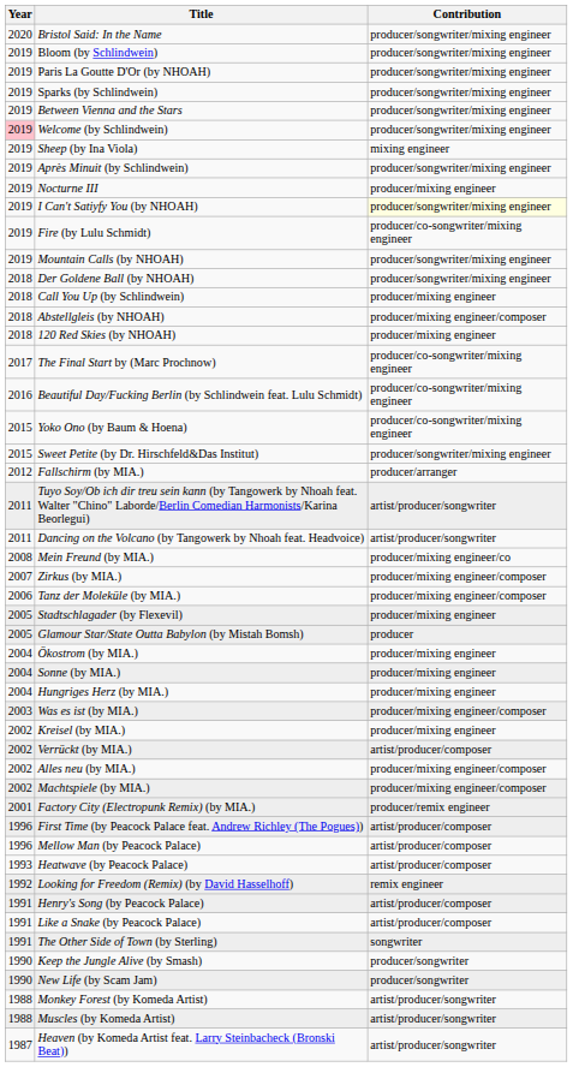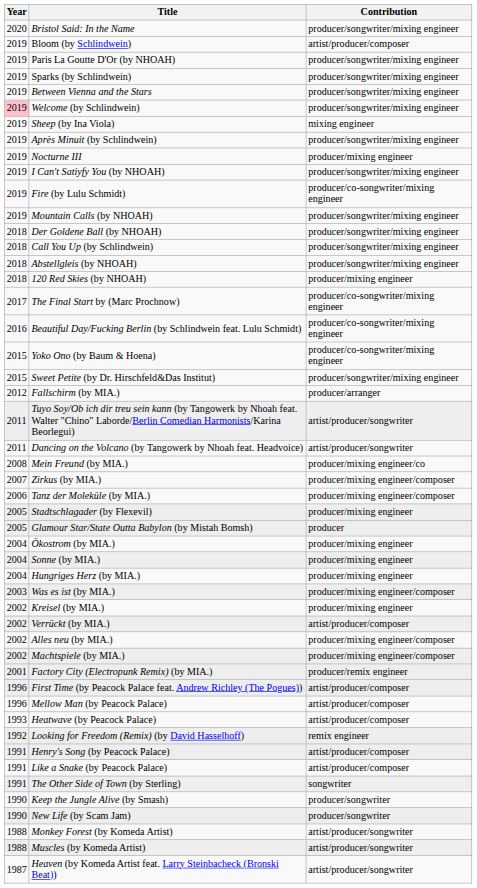 <table class="wikitable">
 <tr>
 <th style="width:2em">Year</th>
 <th style="width:27em">Title</th>
 <th style="width:16em">Contribution</th>
 </tr>
 <tr>
 <td>2020</td>
 <td><em>Bristol Said: In the Name</em></td>
 <td>producer/songwriter/mixing engineer</td>
 </tr>
 <tr>
 <td>2019</td>
 <td>Bloom (by <a href='#'>Schlindwein</a>)</td>
-<td>producer/songwriter/mixing engineer</td>
+<td>artist/producer/composer</td>
 </tr>
 <tr>
 <td>2019</td>
 <td>Paris La Goutte D'Or (by NHOAH)</td>
 <td>producer/songwriter/mixing engineer</td>
 </tr>
 <tr>
 <td>2019</td>
 <td>Sparks (by Schlindwein)</td>
 <td>producer/songwriter/mixing engineer</td>
 </tr>
 <tr>
 <td>2019</td>
 <td><em>Between Vienna and the Stars</em></td>
 <td>producer/songwriter/mixing engineer</td>
 </tr>
 <tr>
 <td style="background: pink;">2019</td>
 <td><em>Welcome</em> (by Schlindwein)</td>
 <td>producer/songwriter/mixing engineer</td>
 </tr>
 <tr>
 <td>2019</td>
 <td><em>Sheep</em> (by Ina Viola)</td>
 <td>mixing engineer</td>
 </tr>
 <tr>
 <td>2019</td>
 <td><em>Après Minuit</em> (by Schlindwein)</td>
 <td>producer/songwriter/mixing engineer</td>
 </tr>
 <tr>
 <td>2019</td>
 <td><em>Nocturne III</em></td>
 <td>producer/mixing engineer</td>
 </tr>
 <tr>
 <td>2019</td>
 <td><em>I Can't Satiyfy You</em> (by NHOAH)</td>
-<td style="background: lightyellow;">producer/songwriter/mixing engineer</td>
+<td>producer/songwriter/mixing engineer</td>
 </tr>
 <tr>
 <td>2019</td>
 <td><em>Fire</em> (by Lulu Schmidt)</td>
 <td>producer/co-songwriter/mixing engineer</td>
 </tr>
 <tr>
 <td>2019</td>
 <td><em>Mountain Calls</em> (by NHOAH)</td>
 <td>producer/songwriter/mixing engineer</td>
 </tr>
 <tr>
 <td>2018</td>
 <td><em>Der Goldene Ball</em> (by NHOAH)</td>
 <td>producer/songwriter/mixing engineer</td>
 </tr>
 <tr>
 <td>2018</td>
 <td><em>Call You Up</em> (by Schlindwein)</td>
-<td>producer/mixing engineer</td>
+<td>producer/songwriter/mixing engineer</td>
 </tr>
 <tr>
 <td>2018</td>
 <td><em>Abstellgleis</em> (by NHOAH)</td>
-<td>producer/mixing engineer/composer</td>
+<td>producer/songwriter/mixing engineer</td>
 </tr>
 <tr>
 <td>2018</td>
 <td><em>120 Red Skies</em> (by NHOAH)</td>
 <td>producer/mixing engineer</td>
 </tr>
 <tr>
 <td>2017</td>
 <td><em>The Final Start</em> by (Marc Prochnow)</td>
 <td>producer/co-songwriter/mixing engineer</td>
 </tr>
 <tr>
 <td>2016</td>
 <td><em>Beautiful Day/Fucking Berlin</em> (by Schlindwein feat. Lulu Schmidt)</td>
 <td>producer/co-songwriter/mixing engineer</td>
 </tr>
 <tr>
 <td>2015</td>
 <td><em>Yoko Ono</em> (by Baum & Hoena)</td>
 <td>producer/co-songwriter/mixing engineer</td>
 </tr>
 <tr>
 <td>2015</td>
 <td><em>Sweet Petite</em> (by Dr. Hirschfeld&Das Institut)</td>
 <td>producer/songwriter/mixing engineer</td>
 </tr>
 <tr>
 <td>2012</td>
 <td><em>Fallschirm</em> (by MIA.)</td>
 <td>producer/arranger</td>
 </tr>
 <tr bgcolor="#eeeeee">
 <td>2011</td>
 <td><em>Tuyo Soy/Ob ich dir treu sein kann</em> (by Tangowerk by Nhoah feat. Walter "Chino" Laborde/<a href='#'>Berlin Comedian Harmonists</a>/Karina Beorlegui)</td>
 <td>artist/producer/songwriter</td>
 </tr>
 <tr>
 <td>2011</td>
 <td><em>Dancing on the Volcano</em> (by Tangowerk by Nhoah feat. Headvoice)</td>
 <td>artist/producer/songwriter</td>
 </tr>
 <tr>
 <td>2008</td>
 <td><em>Mein Freund</em> (by MIA.)</td>
 <td>producer/mixing engineer/co</td>
 </tr>
 <tr>
 <td>2007</td>
 <td><em>Zirkus</em> (by MIA.)</td>
 <td>producer/mixing engineer/composer</td>
 </tr>
 <tr>
 <td>2006</td>
 <td><em>Tanz der Moleküle</em> (by MIA.)</td>
 <td>producer/mixing engineer/composer</td>
 </tr>
 <tr bgcolor="#eeeeee">
 <td>2005</td>
 <td><em>Stadtschlagader</em> (by Flexevil)</td>
 <td>producer/mixing engineer</td>
 </tr>
 <tr bgcolor="#eeeeee">
 <td>2005</td>
 <td><em>Glamour Star/State Outta Babylon</em> (by Mistah Bomsh)</td>
 <td>producer</td>
 </tr>
 <tr>
 <td>2004</td>
 <td><em>Ökostrom</em> (by MIA.)</td>
 <td>producer/mixing engineer</td>
 </tr>
 <tr bgcolor="#eeeeee">
 <td>2004</td>
 <td><em>Sonne</em> (by MIA.)</td>
 <td>producer/mixing engineer</td>
 </tr>
 <tr>
 <td>2004</td>
 <td><em>Hungriges Herz</em> (by MIA.)</td>
 <td>producer/mixing engineer</td>
 </tr>
 <tr bgcolor="#eeeeee">
 <td>2003</td>
 <td><em>Was es ist</em> (by MIA.)</td>
 <td>producer/mixing engineer/composer</td>
 </tr>
 <tr>
 <td>2002</td>
 <td><em>Kreisel</em> (by MIA.)</td>
 <td>producer/mixing engineer</td>
 </tr>
 <tr bgcolor="#eeeeee">
 <td>2002</td>
 <td><em>Verrückt</em> (by MIA.)</td>
 <td>artist/producer/composer</td>
 </tr>
 <tr>
 <td>2002</td>
 <td><em>Alles neu</em> (by MIA.)</td>
 <td>producer/mixing engineer/composer</td>
 </tr>
 <tr bgcolor="#eeeeee">
 <td>2002</td>
 <td><em>Machtspiele</em> (by MIA.)</td>
 <td>producer/mixing engineer/composer</td>
 </tr>
 <tr bgcolor="#eeeeee">
 <td>2001</td>
 <td><em>Factory City (Electropunk Remix)</em> (by MIA.)</td>
 <td>producer/remix engineer</td>
 </tr>
 <tr bgcolor="#eeeeee">
 <td>1996</td>
 <td><em>First Time</em> (by Peacock Palace feat. <a href='#'>Andrew Richley (The Pogues)</a>)</td>
 <td>artist/producer/composer</td>
 </tr>
 <tr>
 <td>1996</td>
 <td><em>Mellow Man</em> (by Peacock Palace)</td>
 <td>artist/producer/composer</td>
 </tr>
 <tr>
 <td>1993</td>
 <td><em>Heatwave</em> (by Peacock Palace)</td>
 <td>artist/producer/composer</td>
 </tr>
 <tr bgcolor="#eeeeee">
 <td>1992</td>
 <td><em>Looking for Freedom (Remix)</em> (by <a href='#'>David Hasselhoff</a>)</td>
 <td>remix engineer</td>
 </tr>
 <tr bgcolor="#eeeeee">
 <td>1991</td>
 <td><em>Henry's Song</em> (by Peacock Palace)</td>
 <td>artist/producer/composer</td>
 </tr>
 <tr>
 <td>1991</td>
 <td><em>Like a Snake</em> (by Peacock Palace)</td>
 <td>artist/producer/composer</td>
 </tr>
 <tr bgcolor="#eeeeee">
 <td>1991</td>
 <td><em>The Other Side of Town</em> (by Sterling)</td>
 <td>songwriter</td>
 </tr>
 <tr>
 <td>1990</td>
 <td><em>Keep the Jungle Alive</em> (by Smash)</td>
 <td>producer/songwriter</td>
 </tr>
 <tr bgcolor="#eeeeee">
 <td>1990</td>
 <td><em>New Life</em> (by Scam Jam)</td>
 <td>producer/songwriter</td>
 </tr>
 <tr>
 <td>1988</td>
 <td><em>Monkey Forest</em> (by Komeda Artist)</td>
 <td>artist/producer/songwriter</td>
 </tr>
 <tr bgcolor="#eeeeee">
 <td>1988</td>
 <td><em>Muscles</em> (by Komeda Artist)</td>
 <td>artist/producer/songwriter</td>
 </tr>
 <tr>
 <td>1987</td>
 <td><em>Heaven</em> (by Komeda Artist feat. <a href='#'>Larry Steinbacheck (Bronski Beat)</a>)</td>
 <td>artist/producer/songwriter</td>
 </tr>
 </table>
